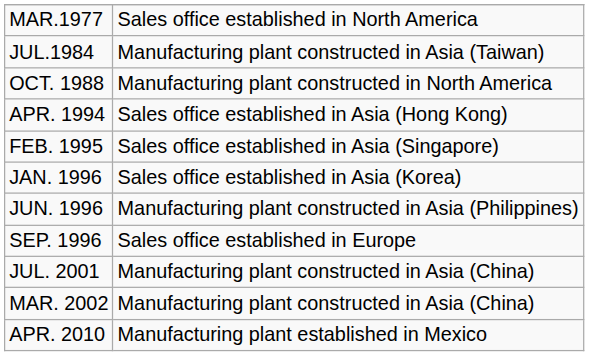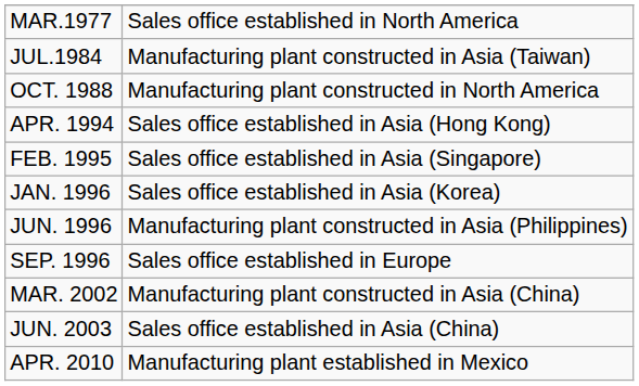 <table class="wikitable">
 <tr>
 </tr>
 <tr>
 <td>MAR.1977</td>
 <td>Sales office established in North America</td>
 </tr>
 <tr>
 <td>JUL.1984</td>
 <td>Manufacturing plant constructed in Asia (Taiwan)</td>
 </tr>
 <tr>
 <td>OCT. 1988</td>
 <td>Manufacturing plant constructed in North America</td>
 </tr>
 <tr>
 <td>APR. 1994</td>
 <td>Sales office established in Asia (Hong Kong)</td>
 </tr>
 <tr>
 <td>FEB. 1995</td>
 <td>Sales office established in Asia (Singapore)</td>
 </tr>
 <tr>
 <td>JAN. 1996</td>
 <td>Sales office established in Asia (Korea)</td>
 </tr>
 <tr>
 <td>JUN. 1996</td>
 <td>Manufacturing plant constructed in Asia (Philippines)</td>
 </tr>
 <tr>
 <td>SEP. 1996</td>
 <td>Sales office established in Europe</td>
 </tr>
 <tr>
-<td>JUL. 2001</td>
+<td>MAR. 2002</td>
 <td>Manufacturing plant constructed in Asia (China)</td>
 </tr>
 <tr>
-<td>MAR. 2002</td>
-<td>Manufacturing plant constructed in Asia (China)</td>
+<td>JUN. 2003</td>
+<td>Sales office established in Asia (China)</td>
 </tr>
 <tr>
 <td>APR. 2010</td>
 <td>Manufacturing plant established in Mexico</td>
 </tr>
 </table>
